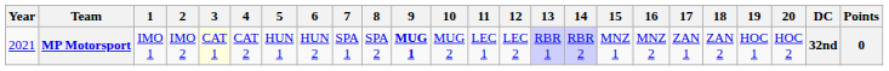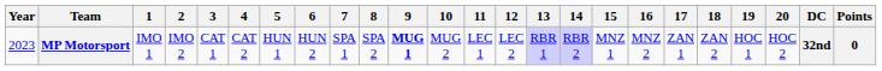 <table class="wikitable" style="text-align:center; font-size:85%;">
 <tr>
 <th>Year</th>
 <th>Team</th>
 <th>1</th>
 <th>2</th>
 <th>3</th>
 <th>4</th>
 <th>5</th>
 <th>6</th>
 <th>7</th>
 <th>8</th>
 <th>9</th>
 <th>10</th>
 <th>11</th>
 <th>12</th>
 <th>13</th>
 <th>14</th>
 <th>15</th>
 <th>16</th>
 <th>17</th>
 <th>18</th>
 <th>19</th>
 <th>20</th>
 <th>DC</th>
 <th>Points</th>
 </tr>
 <tr>
-<td><a href='#'>2021</a></td>
+<td><a href='#'>2023</a></td>
 <th nowrap><a href='#'>MP Motorsport</a></th>
 <td><a href='#'>IMO<br>1</a></td>
 <td><a href='#'>IMO<br>2</a></td>
-<td style="background: lightyellow;"><a href='#'>CAT<br>1</a></td>
+<td><a href='#'>CAT<br>1</a></td>
 <td><a href='#'>CAT<br>2</a></td>
 <td><a href='#'>HUN<br>1</a></td>
 <td><a href='#'>HUN<br>2</a></td>
 <td><a href='#'>SPA<br>1</a></td>
 <td><a href='#'>SPA<br>2</a></td>
 <td><strong><a href='#'>MUG<br>1</a></strong></td>
 <td><a href='#'>MUG<br>2</a></td>
 <td><a href='#'>LEC<br>1</a></td>
 <td><a href='#'>LEC<br>2</a></td>
 <td style="background:#CFCFFF;"><a href='#'>RBR<br>1</a><br></td>
 <td style="background:#CFCFFF;"><a href='#'>RBR<br>2</a><br></td>
 <td><a href='#'>MNZ<br>1</a></td>
 <td><a href='#'>MNZ<br>2</a></td>
 <td><a href='#'>ZAN<br>1</a></td>
 <td><a href='#'>ZAN<br>2</a></td>
 <td><a href='#'>HOC<br>1</a></td>
 <td><a href='#'>HOC<br>2</a></td>
 <th>32nd</th>
 <th>0</th>
 </tr>
 </table>
